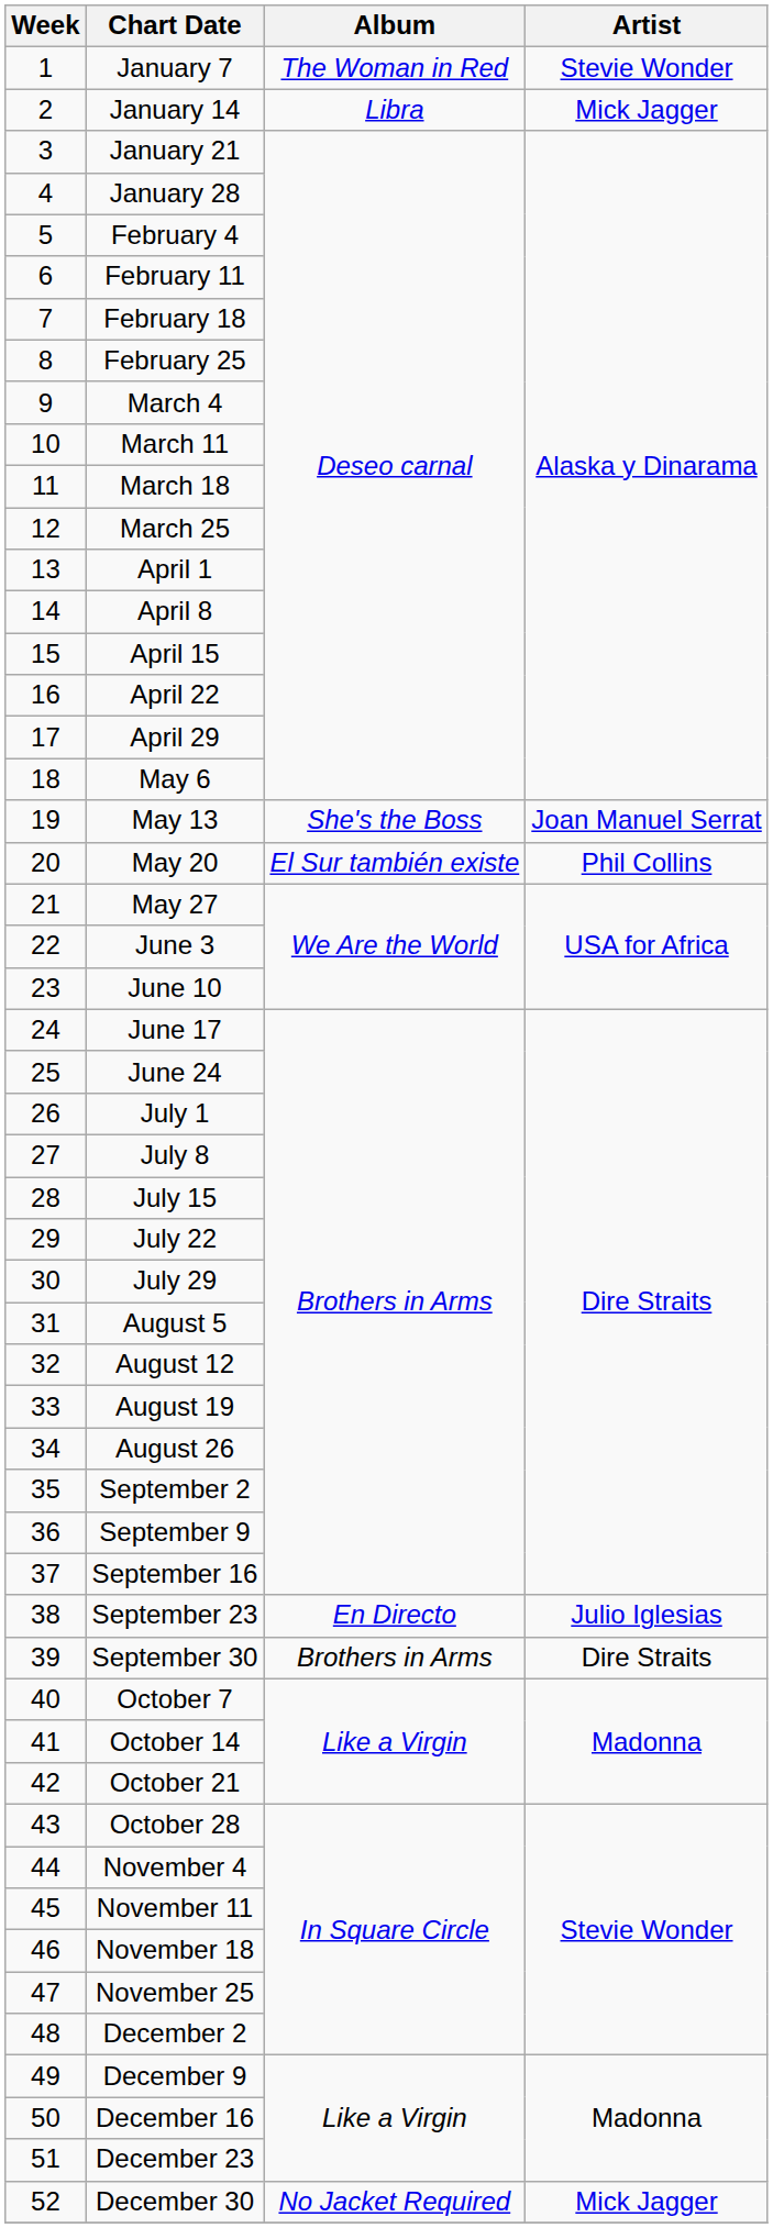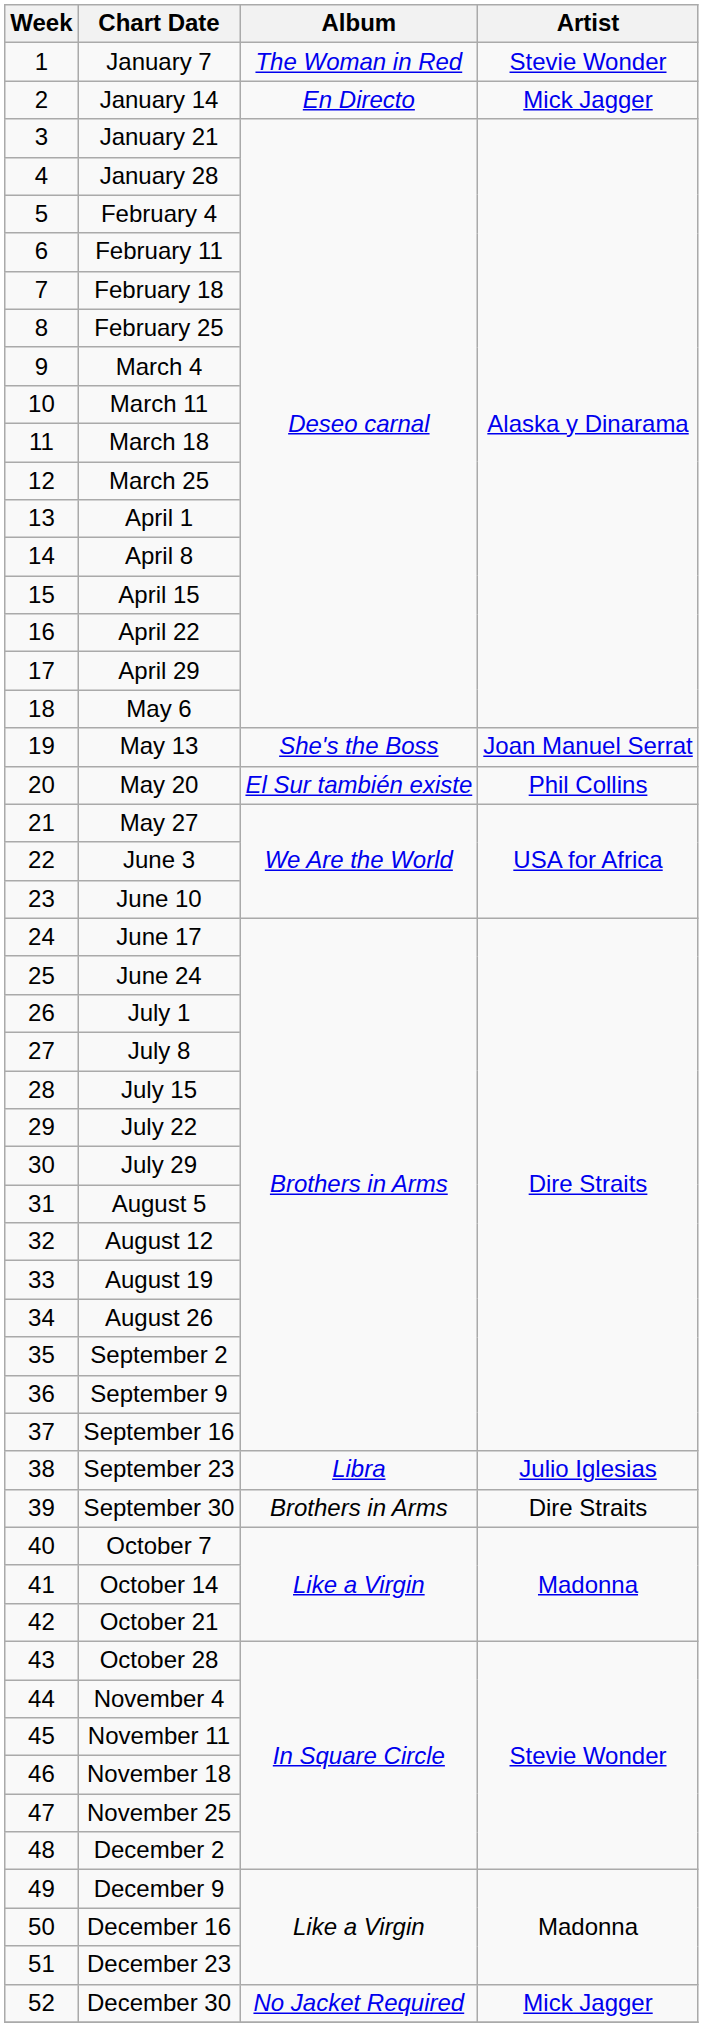 <table class="wikitable" style="text-align: center">
 <tr>
 <th width="">Week</th>
 <th width="">Chart Date</th>
 <th width="">Album</th>
 <th width="">Artist</th>
 </tr>
 <tr>
 <td>1</td>
 <td>January 7</td>
 <td><em><a href='#'>The Woman in Red</a></em></td>
 <td><a href='#'>Stevie Wonder</a></td>
 </tr>
 <tr>
 <td>2</td>
 <td>January 14</td>
-<td><em><a href='#'>Libra</a></em></td>
+<td><em><a href='#'>En Directo</a></em></td>
 <td><a href='#'>Mick Jagger</a></td>
 </tr>
 <tr>
 <td>3</td>
 <td>January 21</td>
 <td rowspan="16"><em><a href='#'>Deseo carnal</a></em></td>
 <td rowspan="16"><a href='#'>Alaska y Dinarama</a></td>
 </tr>
 <tr>
 <td>4</td>
 <td>January 28</td>
 </tr>
 <tr>
 <td>5</td>
 <td>February 4</td>
 </tr>
 <tr>
 <td>6</td>
 <td>February 11</td>
 </tr>
 <tr>
 <td>7</td>
 <td>February 18</td>
 </tr>
 <tr>
 <td>8</td>
 <td>February 25</td>
 </tr>
 <tr>
 <td>9</td>
 <td>March 4</td>
 </tr>
 <tr>
 <td>10</td>
 <td>March 11</td>
 </tr>
 <tr>
 <td>11</td>
 <td>March 18</td>
 </tr>
 <tr>
 <td>12</td>
 <td>March 25</td>
 </tr>
 <tr>
 <td>13</td>
 <td>April 1</td>
 </tr>
 <tr>
 <td>14</td>
 <td>April 8</td>
 </tr>
 <tr>
 <td>15</td>
 <td>April 15</td>
 </tr>
 <tr>
 <td>16</td>
 <td>April 22</td>
 </tr>
 <tr>
 <td>17</td>
 <td>April 29</td>
 </tr>
 <tr>
 <td>18</td>
 <td>May 6</td>
 </tr>
 <tr>
 <td>19</td>
 <td>May 13</td>
 <td><em><a href='#'>She's the Boss</a></em></td>
 <td><a href='#'>Joan Manuel Serrat</a></td>
 </tr>
 <tr>
 <td>20</td>
 <td>May 20</td>
 <td><em><a href='#'>El Sur también existe</a></em></td>
 <td><a href='#'>Phil Collins</a></td>
 </tr>
 <tr>
 <td>21</td>
 <td>May 27</td>
 <td rowspan="3"><em><a href='#'>We Are the World</a></em></td>
 <td rowspan="3"><a href='#'>USA for Africa</a></td>
 </tr>
 <tr>
 <td>22</td>
 <td>June 3</td>
 </tr>
 <tr>
 <td>23</td>
 <td>June 10</td>
 </tr>
 <tr>
 <td>24</td>
 <td>June 17</td>
 <td rowspan="14"><em><a href='#'>Brothers in Arms</a></em></td>
 <td rowspan="14"><a href='#'>Dire Straits</a></td>
 </tr>
 <tr>
 <td>25</td>
 <td>June 24</td>
 </tr>
 <tr>
 <td>26</td>
 <td>July 1</td>
 </tr>
 <tr>
 <td>27</td>
 <td>July 8</td>
 </tr>
 <tr>
 <td>28</td>
 <td>July 15</td>
 </tr>
 <tr>
 <td>29</td>
 <td>July 22</td>
 </tr>
 <tr>
 <td>30</td>
 <td>July 29</td>
 </tr>
 <tr>
 <td>31</td>
 <td>August 5</td>
 </tr>
 <tr>
 <td>32</td>
 <td>August 12</td>
 </tr>
 <tr>
 <td>33</td>
 <td>August 19</td>
 </tr>
 <tr>
 <td>34</td>
 <td>August 26</td>
 </tr>
 <tr>
 <td>35</td>
 <td>September 2</td>
 </tr>
 <tr>
 <td>36</td>
 <td>September 9</td>
 </tr>
 <tr>
 <td>37</td>
 <td>September 16</td>
 </tr>
 <tr>
 <td>38</td>
 <td>September 23</td>
-<td><em><a href='#'>En Directo</a></em></td>
+<td><em><a href='#'>Libra</a></em></td>
 <td><a href='#'>Julio Iglesias</a></td>
 </tr>
 <tr>
 <td>39</td>
 <td>September 30</td>
 <td><em>Brothers in Arms</em></td>
 <td>Dire Straits</td>
 </tr>
 <tr>
 <td>40</td>
 <td>October 7</td>
 <td rowspan="3"><em><a href='#'>Like a Virgin</a></em></td>
 <td rowspan="3"><a href='#'>Madonna</a></td>
 </tr>
 <tr>
 <td>41</td>
 <td>October 14</td>
 </tr>
 <tr>
 <td>42</td>
 <td>October 21</td>
 </tr>
 <tr>
 <td>43</td>
 <td>October 28</td>
 <td rowspan="6"><em><a href='#'>In Square Circle</a></em></td>
 <td rowspan="6"><a href='#'>Stevie Wonder</a></td>
 </tr>
 <tr>
 <td>44</td>
 <td>November 4</td>
 </tr>
 <tr>
 <td>45</td>
 <td>November 11</td>
 </tr>
 <tr>
 <td>46</td>
 <td>November 18</td>
 </tr>
 <tr>
 <td>47</td>
 <td>November 25</td>
 </tr>
 <tr>
 <td>48</td>
 <td>December 2</td>
 </tr>
 <tr>
 <td>49</td>
 <td>December 9</td>
 <td rowspan="3"><em>Like a Virgin</em></td>
 <td rowspan="3">Madonna</td>
 </tr>
 <tr>
 <td>50</td>
 <td>December 16</td>
 </tr>
 <tr>
 <td>51</td>
 <td>December 23</td>
 </tr>
 <tr>
 <td>52</td>
 <td>December 30</td>
 <td><em><a href='#'>No Jacket Required</a></em></td>
 <td><a href='#'>Mick Jagger</a></td>
 </tr>
 <tr>
 </tr>
 </table>
